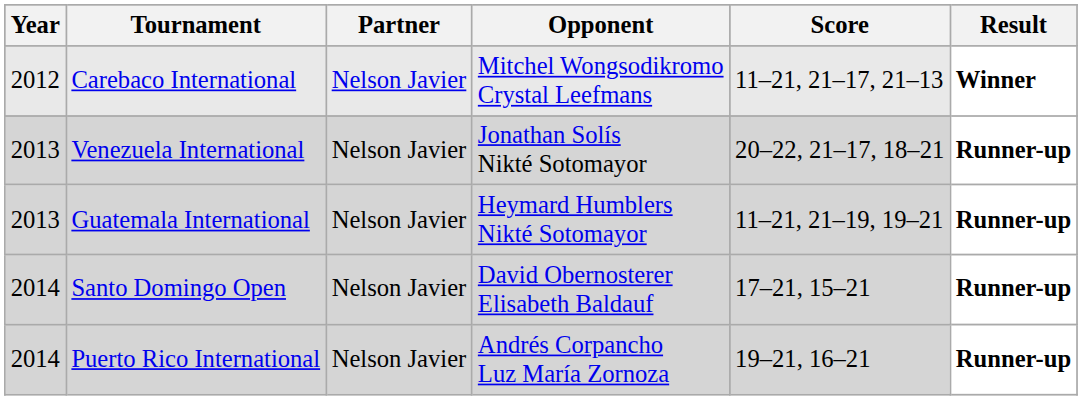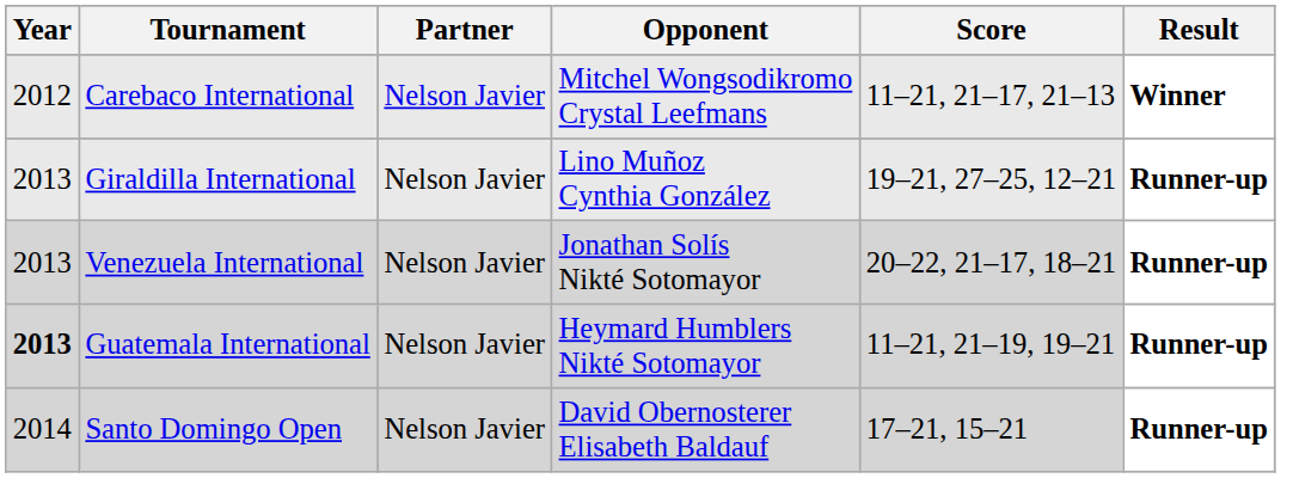 <table class="sortable wikitable" style="font-size: 90%;">
 <tr>
 <th>Year</th>
 <th>Tournament</th>
 <th>Partner</th>
 <th>Opponent</th>
 <th>Score</th>
 <th>Result</th>
 </tr>
 <tr style="background:#E9E9E9">
 <td align="center">2012</td>
 <td align="left"><a href='#'>Carebaco International</a></td>
 <td align="left"> <a href='#'>Nelson Javier</a></td>
 <td align="left"> <a href='#'>Mitchel Wongsodikromo</a><br> <a href='#'>Crystal Leefmans</a></td>
 <td align="left">11–21, 21–17, 21–13</td>
 <td style="text-align:left; background:white"> <strong>Winner</strong></td>
 </tr>
+<tr style="background:#E9E9E9">
+<td align="center">2013</td>
+<td align="left"><a href='#'>Giraldilla International</a></td>
+<td align="left"> Nelson Javier</td>
+<td align="left"> <a href='#'>Lino Muñoz</a><br> <a href='#'>Cynthia González</a></td>
+<td align="left">19–21, 27–25, 12–21</td>
+<td style="text-align:left; background:white"> <strong>Runner-up</strong></td>
+</tr>
 <tr style="background:#D5D5D5">
 <td align="center">2013</td>
 <td align="left"><a href='#'>Venezuela International</a></td>
 <td align="left"> Nelson Javier</td>
 <td align="left"> <a href='#'>Jonathan Solís</a><br> Nikté Sotomayor</td>
 <td align="left">20–22, 21–17, 18–21</td>
 <td style="text-align:left; background:white"> <strong>Runner-up</strong></td>
 </tr>
 <tr style="background:#D5D5D5">
-<td align="center">2013</td>
+<td align="center"><strong>2013</strong></td>
 <td align="left"><a href='#'>Guatemala International</a></td>
 <td align="left"> Nelson Javier</td>
 <td align="left"> <a href='#'>Heymard Humblers</a><br> <a href='#'>Nikté Sotomayor</a></td>
 <td align="left">11–21, 21–19, 19–21</td>
 <td style="text-align:left; background:white"> <strong>Runner-up</strong></td>
 </tr>
 <tr style="background:#D5D5D5">
 <td align="center">2014</td>
 <td align="left"><a href='#'>Santo Domingo Open</a></td>
 <td align="left"> Nelson Javier</td>
 <td align="left"> <a href='#'>David Obernosterer</a><br> <a href='#'>Elisabeth Baldauf</a></td>
 <td align="left">17–21, 15–21</td>
 <td style="text-align:left; background:white"> <strong>Runner-up</strong></td>
 </tr>
-<tr style="background:#D5D5D5">
-<td align="center">2014</td>
-<td align="left"><a href='#'>Puerto Rico International</a></td>
-<td align="left"> Nelson Javier</td>
-<td align="left"> <a href='#'>Andrés Corpancho</a><br> <a href='#'>Luz María Zornoza</a></td>
-<td align="left">19–21, 16–21</td>
-<td style="text-align:left; background:white"> <strong>Runner-up</strong></td>
-</tr>
 </table>
